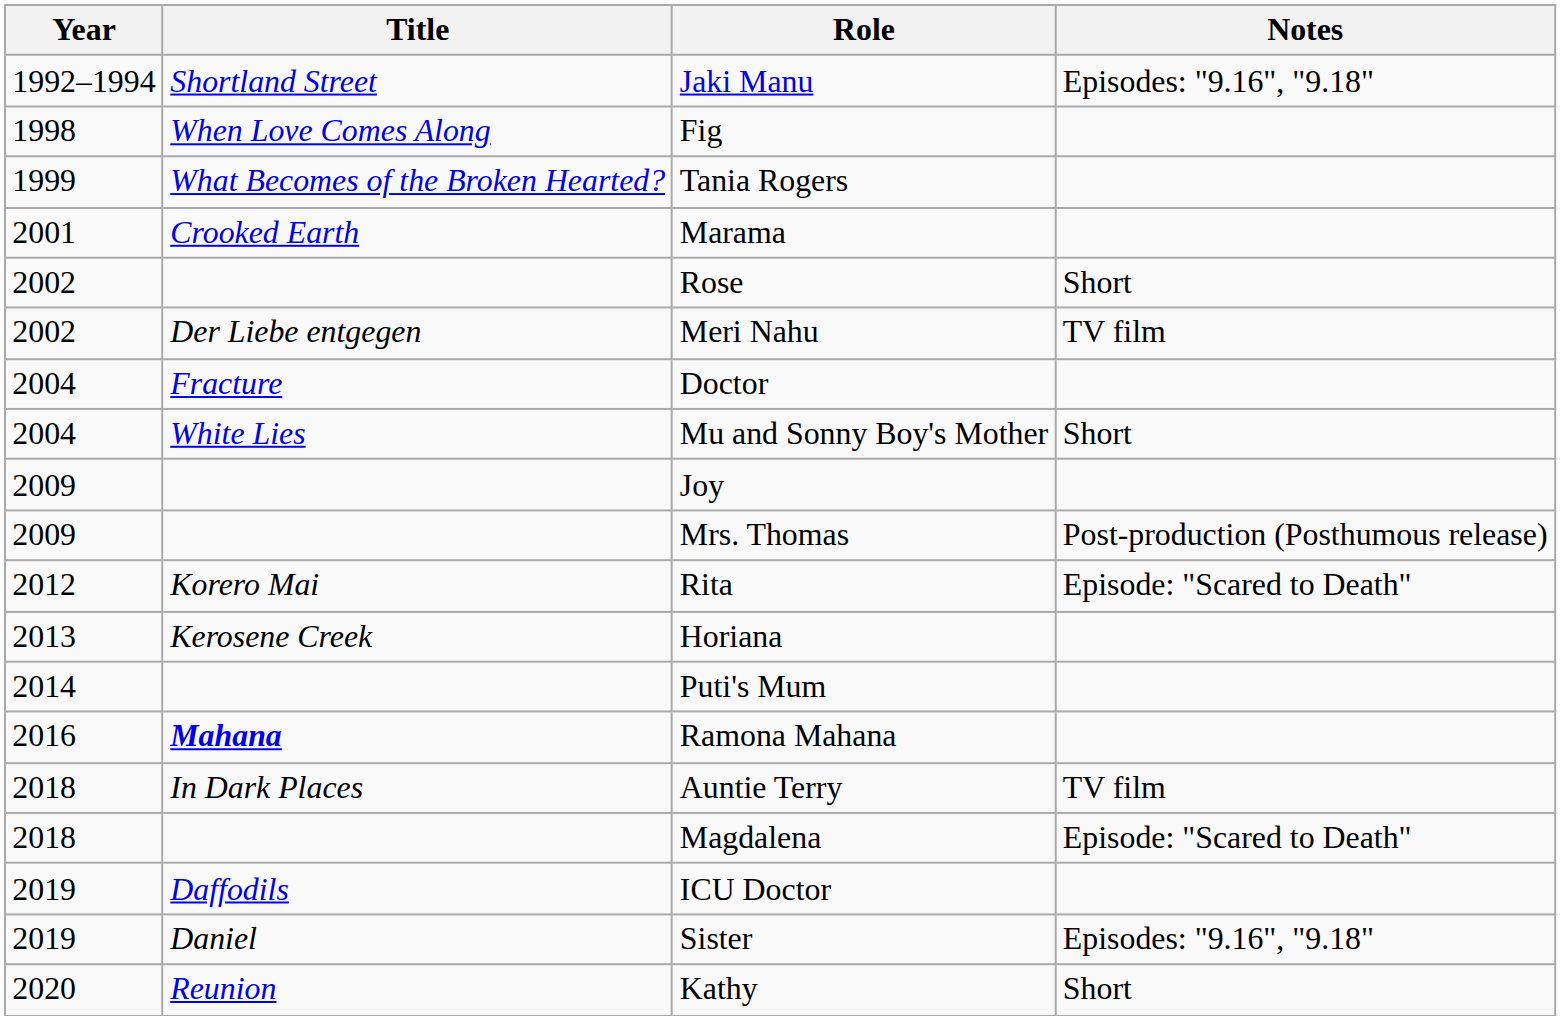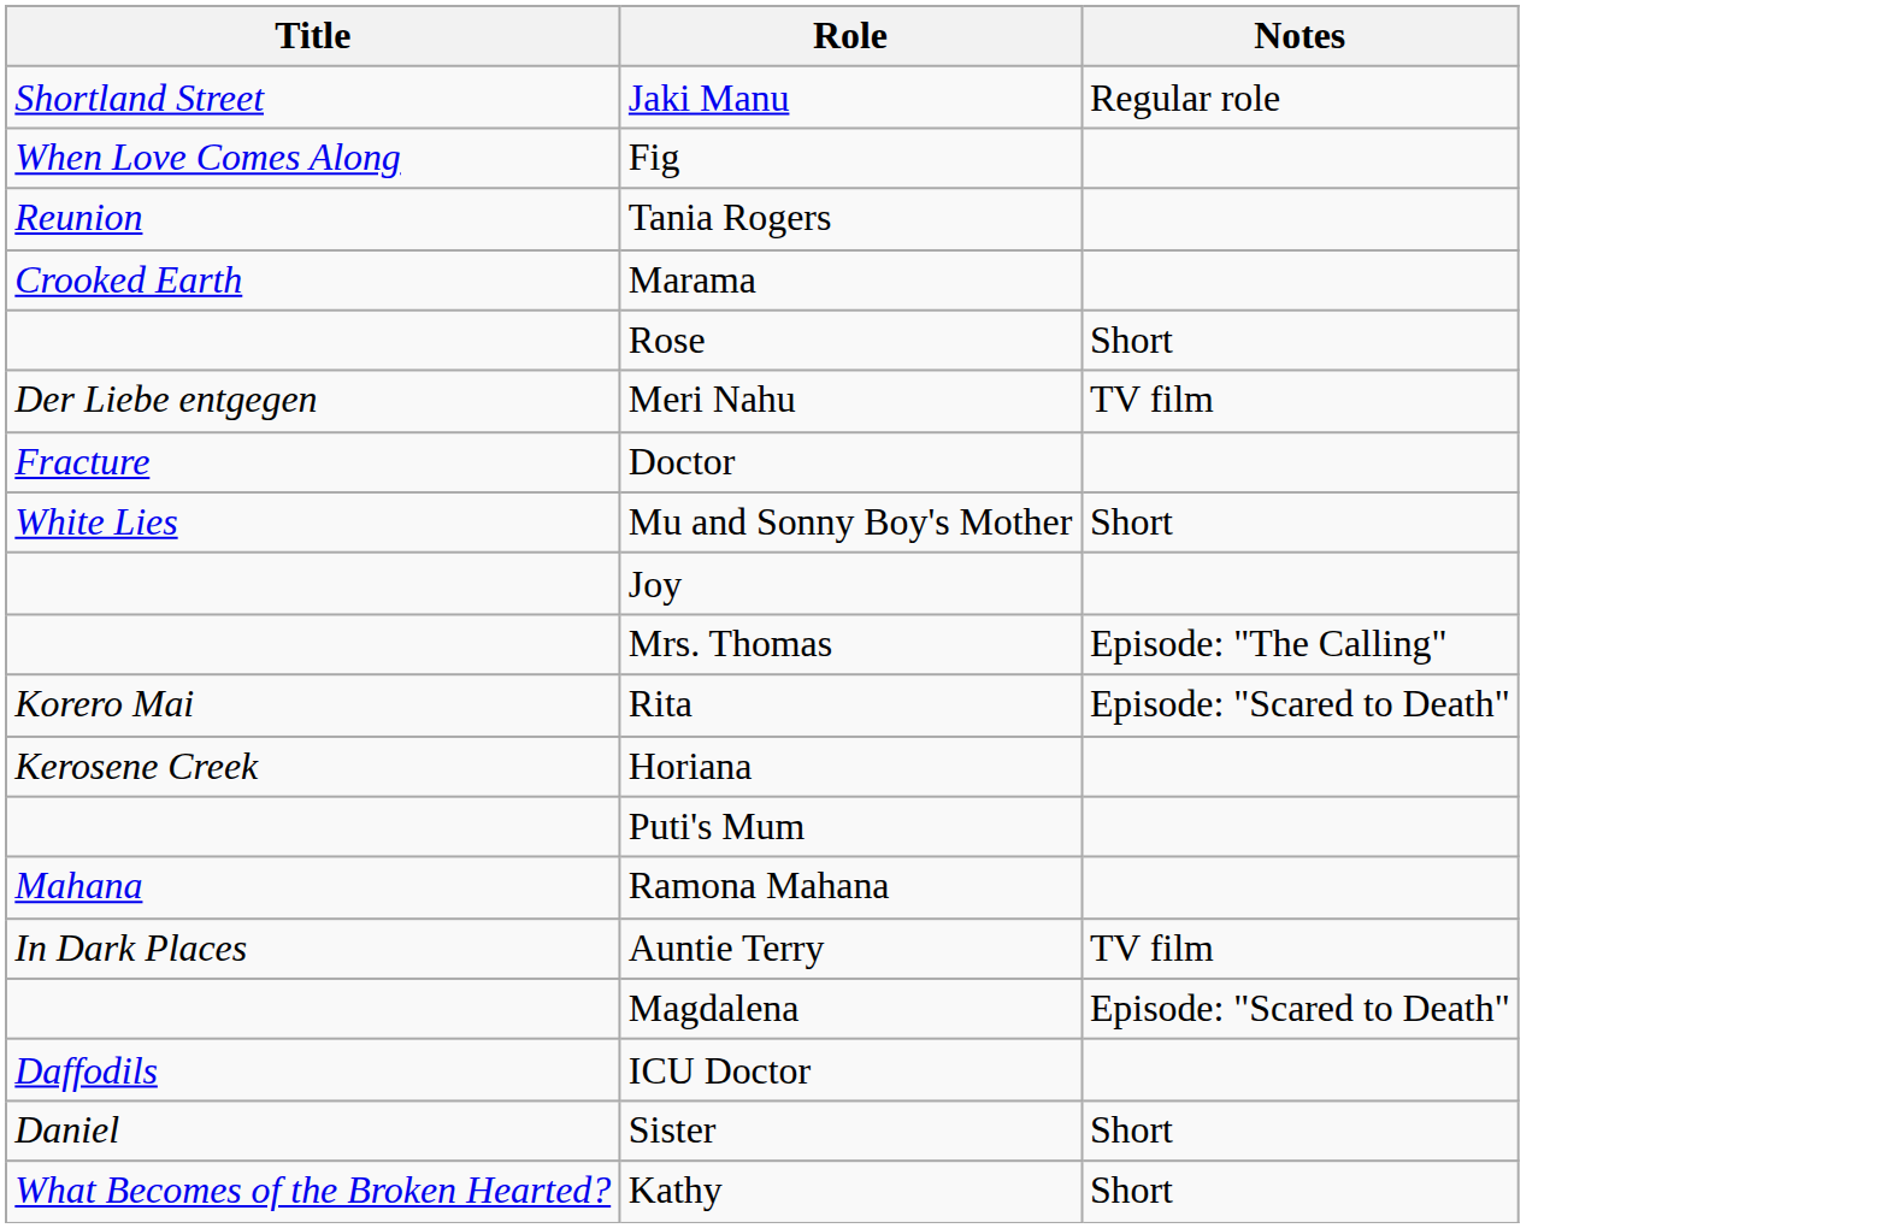 <table class="wikitable sortable">
 <tr>
-<th>Year</th>
 <th>Title</th>
 <th>Role</th>
 <th class="unsortable">Notes</th>
 </tr>
 <tr>
-<td>1992–1994</td>
 <td><em><a href='#'>Shortland Street</a></em></td>
 <td><a href='#'>Jaki Manu</a></td>
-<td>Episodes: "9.16", "9.18"</td>
+<td>Regular role</td>
 </tr>
 <tr>
-<td>1998</td>
 <td><em><a href='#'>When Love Comes Along</a></em></td>
 <td>Fig</td>
 <td></td>
 </tr>
 <tr>
-<td>1999</td>
-<td><em><a href='#'>What Becomes of the Broken Hearted?</a></em></td>
+<td><em><a href='#'>Reunion</a></em></td>
 <td>Tania Rogers</td>
 <td></td>
 </tr>
 <tr>
-<td>2001</td>
 <td><em><a href='#'>Crooked Earth</a></em></td>
 <td>Marama</td>
 <td></td>
 </tr>
 <tr>
-<td>2002</td>
 <td><em></em></td>
 <td>Rose</td>
 <td>Short</td>
 </tr>
 <tr>
-<td>2002</td>
 <td><em>Der Liebe entgegen</em></td>
 <td>Meri Nahu</td>
 <td>TV film</td>
 </tr>
 <tr>
-<td>2004</td>
 <td><em><a href='#'>Fracture</a></em></td>
 <td>Doctor</td>
 <td></td>
 </tr>
 <tr>
-<td>2004</td>
 <td><em><a href='#'>White Lies</a></em></td>
 <td>Mu and Sonny Boy's Mother</td>
 <td>Short</td>
 </tr>
 <tr>
-<td>2009</td>
 <td><em></em></td>
 <td>Joy</td>
 <td></td>
 </tr>
 <tr>
-<td>2009</td>
 <td><em></em></td>
 <td>Mrs. Thomas</td>
-<td>Post-production (Posthumous release)</td>
+<td>Episode: "The Calling"</td>
 </tr>
 <tr>
-<td>2012</td>
 <td><em>Korero Mai</em></td>
 <td>Rita</td>
 <td>Episode: "Scared to Death"</td>
 </tr>
 <tr>
-<td>2013</td>
 <td><em>Kerosene Creek</em></td>
 <td>Horiana</td>
 <td></td>
 </tr>
 <tr>
-<td>2014</td>
 <td><em></em></td>
 <td>Puti's Mum</td>
 <td></td>
 </tr>
 <tr>
-<td>2016</td>
-<td><strong><em><a href='#'>Mahana</a></em></strong></td>
+<td><em><a href='#'>Mahana</a></em></td>
 <td>Ramona Mahana</td>
 <td></td>
 </tr>
 <tr>
-<td>2018</td>
 <td><em>In Dark Places</em></td>
 <td>Auntie Terry</td>
 <td>TV film</td>
 </tr>
 <tr>
-<td>2018</td>
 <td><em></em></td>
 <td>Magdalena</td>
 <td>Episode: "Scared to Death"</td>
 </tr>
 <tr>
-<td>2019</td>
 <td><em><a href='#'>Daffodils</a></em></td>
 <td>ICU Doctor</td>
 <td></td>
 </tr>
 <tr>
-<td>2019</td>
 <td><em>Daniel</em></td>
 <td>Sister</td>
-<td>Episodes: "9.16", "9.18"</td>
+<td>Short</td>
 </tr>
 <tr>
-<td>2020</td>
-<td><em><a href='#'>Reunion</a></em></td>
+<td><em><a href='#'>What Becomes of the Broken Hearted?</a></em></td>
 <td>Kathy</td>
 <td>Short</td>
 </tr>
 </table>
